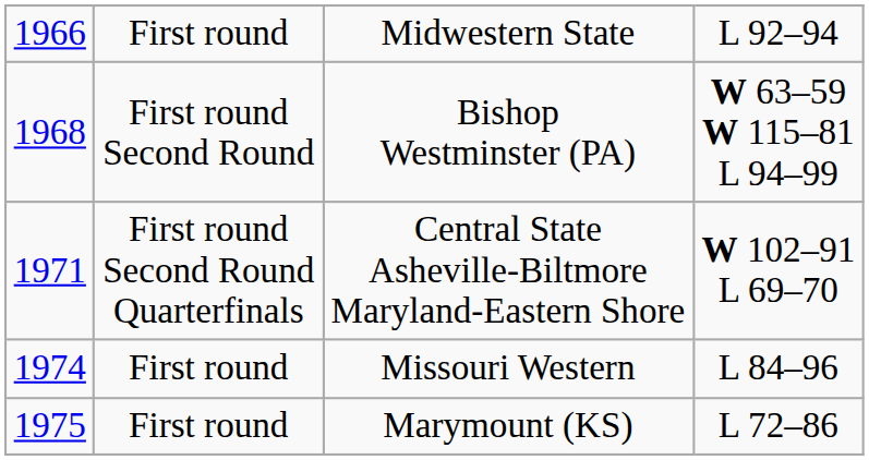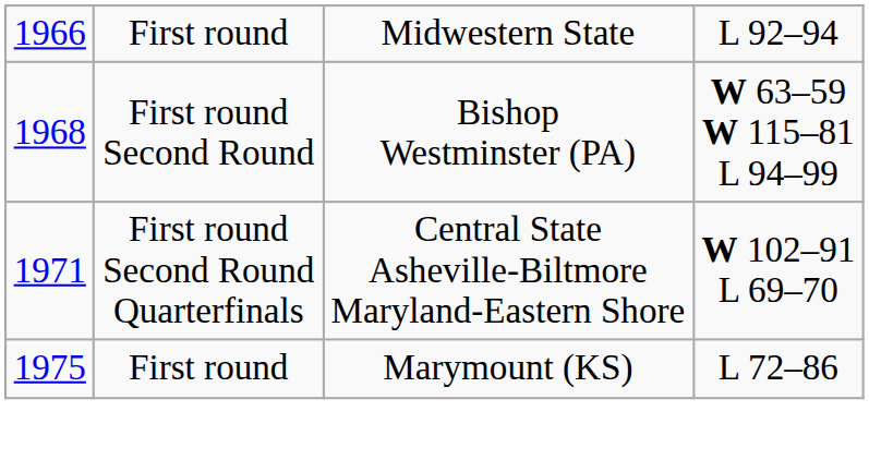 <table class="wikitable">
 <tr align="center">
 <td><a href='#'>1966</a></td>
 <td>First round</td>
 <td>Midwestern State</td>
 <td>L 92–94</td>
 </tr>
 <tr align="center">
 <td><a href='#'>1968</a></td>
 <td>First round<br>Second Round</td>
 <td>Bishop<br>Westminster (PA)</td>
 <td><strong>W</strong> 63–59<br><strong>W</strong> 115–81<br>L 94–99</td>
 </tr>
 <tr align="center">
 <td><a href='#'>1971</a></td>
 <td>First round<br>Second Round<br>Quarterfinals</td>
 <td>Central State<br>Asheville-Biltmore<br>Maryland-Eastern Shore</td>
 <td><strong>W</strong> 102–91<br>L 69–70</td>
 </tr>
 <tr align="center">
-<td><a href='#'>1974</a></td>
-<td>First round</td>
-<td>Missouri Western</td>
-<td>L 84–96</td>
-</tr>
-<tr align="center">
 <td><a href='#'>1975</a></td>
 <td>First round</td>
 <td>Marymount (KS)</td>
 <td>L 72–86</td>
 </tr>
 </table>
